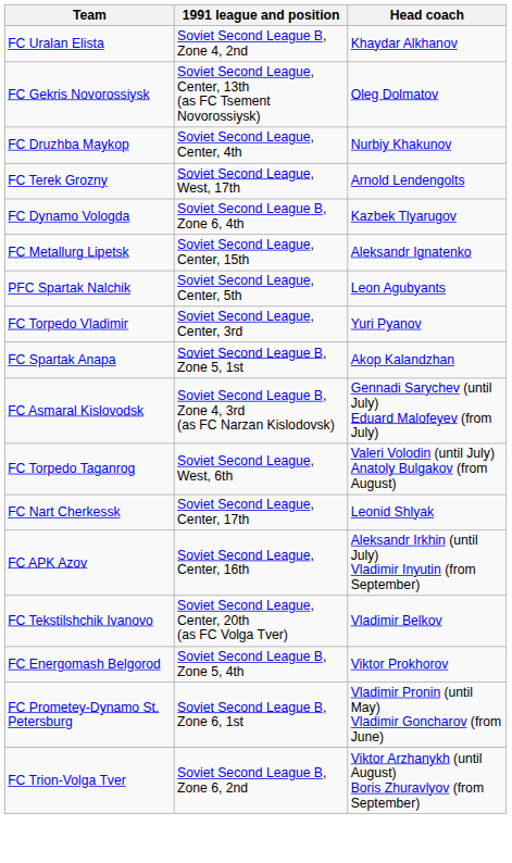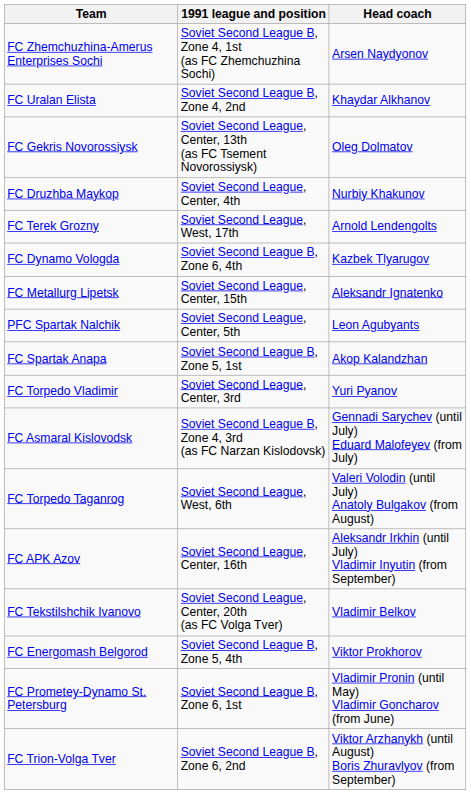 <table class="wikitable">
 <tr>
 <th>Team</th>
 <th>1991 league and position</th>
 <th>Head coach</th>
+</tr>
+<tr>
+<td><a href='#'>FC Zhemchuzhina-Amerus Enterprises Sochi</a></td>
+<td><a href='#'>Soviet Second League B</a>, Zone 4, 1st<br>(as FC Zhemchuzhina Sochi)</td>
+<td><a href='#'>Arsen Naydyonov</a></td>
 </tr>
 <tr>
 <td><a href='#'>FC Uralan Elista</a></td>
 <td><a href='#'>Soviet Second League B</a>, Zone 4, 2nd</td>
 <td><a href='#'>Khaydar Alkhanov</a></td>
 </tr>
 <tr>
 <td><a href='#'>FC Gekris Novorossiysk</a></td>
 <td><a href='#'>Soviet Second League</a>, Center, 13th<br>(as FC Tsement Novorossiysk)</td>
 <td><a href='#'>Oleg Dolmatov</a></td>
 </tr>
 <tr>
 <td><a href='#'>FC Druzhba Maykop</a></td>
 <td><a href='#'>Soviet Second League</a>, Center, 4th</td>
 <td><a href='#'>Nurbiy Khakunov</a></td>
 </tr>
 <tr>
 <td><a href='#'>FC Terek Grozny</a></td>
 <td><a href='#'>Soviet Second League</a>, West, 17th</td>
 <td><a href='#'>Arnold Lendengolts</a></td>
 </tr>
 <tr>
 <td><a href='#'>FC Dynamo Vologda</a></td>
 <td><a href='#'>Soviet Second League B</a>, Zone 6, 4th</td>
 <td><a href='#'>Kazbek Tlyarugov</a></td>
 </tr>
 <tr>
 <td><a href='#'>FC Metallurg Lipetsk</a></td>
 <td><a href='#'>Soviet Second League</a>, Center, 15th</td>
 <td><a href='#'>Aleksandr Ignatenko</a></td>
 </tr>
 <tr>
 <td><a href='#'>PFC Spartak Nalchik</a></td>
 <td><a href='#'>Soviet Second League</a>, Center, 5th</td>
 <td><a href='#'>Leon Agubyants</a></td>
 </tr>
 <tr>
+<td><a href='#'>FC Spartak Anapa</a></td>
+<td><a href='#'>Soviet Second League B</a>, Zone 5, 1st</td>
+<td><a href='#'>Akop Kalandzhan</a></td>
+</tr>
+<tr>
 <td><a href='#'>FC Torpedo Vladimir</a></td>
 <td><a href='#'>Soviet Second League</a>, Center, 3rd</td>
 <td><a href='#'>Yuri Pyanov</a></td>
-</tr>
-<tr>
-<td><a href='#'>FC Spartak Anapa</a></td>
-<td><a href='#'>Soviet Second League B</a>, Zone 5, 1st</td>
-<td><a href='#'>Akop Kalandzhan</a></td>
 </tr>
 <tr>
 <td><a href='#'>FC Asmaral Kislovodsk</a></td>
 <td><a href='#'>Soviet Second League B</a>, Zone 4, 3rd<br>(as FC Narzan Kislodovsk)</td>
 <td><a href='#'>Gennadi Sarychev</a> (until July)<br><a href='#'>Eduard Malofeyev</a> (from July)</td>
 </tr>
 <tr>
 <td><a href='#'>FC Torpedo Taganrog</a></td>
 <td><a href='#'>Soviet Second League</a>, West, 6th</td>
 <td><a href='#'>Valeri Volodin</a> (until July)<br><a href='#'>Anatoly Bulgakov</a> (from August)</td>
-</tr>
-<tr>
-<td><a href='#'>FC Nart Cherkessk</a></td>
-<td><a href='#'>Soviet Second League</a>, Center, 17th</td>
-<td><a href='#'>Leonid Shlyak</a></td>
 </tr>
 <tr>
 <td><a href='#'>FC APK Azov</a></td>
 <td><a href='#'>Soviet Second League</a>, Center, 16th</td>
 <td><a href='#'>Aleksandr Irkhin</a> (until July)<br><a href='#'>Vladimir Inyutin</a> (from September)</td>
 </tr>
 <tr>
 <td><a href='#'>FC Tekstilshchik Ivanovo</a></td>
 <td><a href='#'>Soviet Second League</a>, Center, 20th<br>(as FC Volga Tver)</td>
 <td><a href='#'>Vladimir Belkov</a></td>
 </tr>
 <tr>
 <td><a href='#'>FC Energomash Belgorod</a></td>
 <td><a href='#'>Soviet Second League B</a>, Zone 5, 4th</td>
 <td><a href='#'>Viktor Prokhorov</a></td>
 </tr>
 <tr>
 <td><a href='#'>FC Prometey-Dynamo St. Petersburg</a></td>
 <td><a href='#'>Soviet Second League B</a>, Zone 6, 1st</td>
 <td><a href='#'>Vladimir Pronin</a> (until May)<br><a href='#'>Vladimir Goncharov</a> (from June)</td>
 </tr>
 <tr>
 <td><a href='#'>FC Trion-Volga Tver</a></td>
 <td><a href='#'>Soviet Second League B</a>, Zone 6, 2nd</td>
 <td><a href='#'>Viktor Arzhanykh</a> (until August)<br><a href='#'>Boris Zhuravlyov</a> (from September)</td>
 </tr>
 </table>
